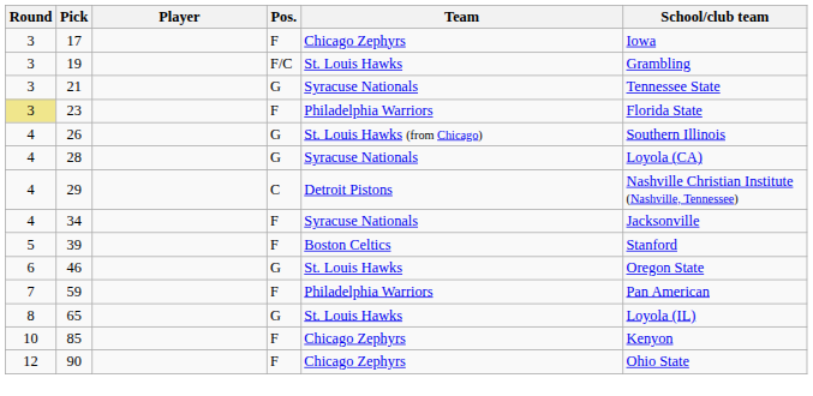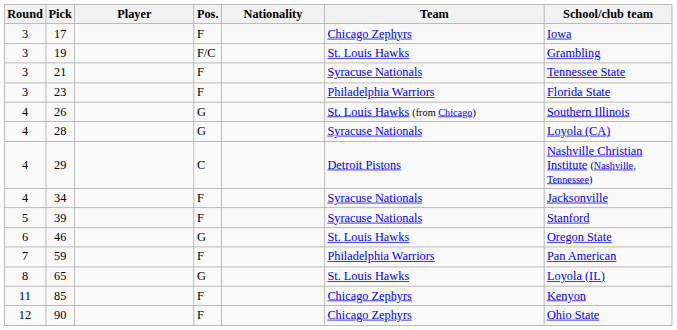 <table class="wikitable sortable">
 <tr>
 <th width="1%">Round</th>
 <th width="1%">Pick</th>
 <th width="19%">Player</th>
 <th width="1%">Pos.</th>
+<th width="16%">Nationality</th>
 <th width="35%">Team</th>
 <th width="20%">School/club team</th>
 </tr>
 <tr>
 <td align=center>3</td>
 <td align=center>17</td>
 <td></td>
 <td>F</td>
+<td></td>
 <td><a href='#'>Chicago Zephyrs</a></td>
 <td><a href='#'>Iowa</a></td>
 </tr>
 <tr>
 <td align=center>3</td>
 <td align=center>19</td>
 <td></td>
 <td>F/C</td>
+<td></td>
 <td><a href='#'>St. Louis Hawks</a></td>
 <td><a href='#'>Grambling</a></td>
 </tr>
 <tr>
 <td align=center>3</td>
 <td align=center>21</td>
 <td></td>
-<td>G</td>
+<td>F</td>
+<td></td>
 <td><a href='#'>Syracuse Nationals</a></td>
 <td><a href='#'>Tennessee State</a></td>
 </tr>
 <tr>
-<td align=center style="background: khaki;">3</td>
+<td align=center>3</td>
 <td align=center>23</td>
 <td></td>
 <td>F</td>
+<td></td>
 <td><a href='#'>Philadelphia Warriors</a></td>
 <td><a href='#'>Florida State</a></td>
 </tr>
 <tr>
 <td align=center>4</td>
 <td align=center>26</td>
 <td></td>
 <td>G</td>
+<td></td>
 <td><a href='#'>St. Louis Hawks</a> <small>(from <a href='#'>Chicago</a>)</small></td>
 <td><a href='#'>Southern Illinois</a></td>
 </tr>
 <tr>
 <td align=center>4</td>
 <td align=center>28</td>
 <td></td>
 <td>G</td>
+<td></td>
 <td><a href='#'>Syracuse Nationals</a></td>
 <td><a href='#'>Loyola (CA)</a></td>
 </tr>
 <tr>
 <td align=center>4</td>
 <td align=center>29</td>
 <td></td>
 <td>C</td>
+<td></td>
 <td><a href='#'>Detroit Pistons</a></td>
 <td><a href='#'>Nashville Christian Institute</a> <small>(<a href='#'>Nashville, Tennessee</a>)</small></td>
 </tr>
 <tr>
 <td align=center>4</td>
 <td align=center>34</td>
 <td></td>
 <td>F</td>
+<td></td>
 <td><a href='#'>Syracuse Nationals</a></td>
 <td><a href='#'>Jacksonville</a></td>
 </tr>
 <tr>
 <td align=center>5</td>
 <td align=center>39</td>
 <td></td>
 <td>F</td>
-<td><a href='#'>Boston Celtics</a></td>
+<td></td>
+<td><a href='#'>Syracuse Nationals</a></td>
 <td><a href='#'>Stanford</a></td>
 </tr>
 <tr>
 <td align=center>6</td>
 <td align=center>46</td>
 <td></td>
 <td>G</td>
+<td></td>
 <td><a href='#'>St. Louis Hawks</a></td>
 <td><a href='#'>Oregon State</a></td>
 </tr>
 <tr>
 <td align=center>7</td>
 <td align=center>59</td>
 <td></td>
 <td>F</td>
+<td></td>
 <td><a href='#'>Philadelphia Warriors</a></td>
 <td><a href='#'>Pan American</a></td>
 </tr>
 <tr>
 <td align=center>8</td>
 <td align=center>65</td>
 <td></td>
 <td>G</td>
+<td></td>
 <td><a href='#'>St. Louis Hawks</a></td>
 <td><a href='#'>Loyola (IL)</a></td>
 </tr>
 <tr>
-<td align=center>10</td>
+<td align=center>11</td>
 <td align=center>85</td>
 <td></td>
 <td>F</td>
+<td></td>
 <td><a href='#'>Chicago Zephyrs</a></td>
 <td><a href='#'>Kenyon</a></td>
 </tr>
 <tr>
 <td align=center>12</td>
 <td align=center>90</td>
 <td></td>
 <td>F</td>
+<td></td>
 <td><a href='#'>Chicago Zephyrs</a></td>
 <td><a href='#'>Ohio State</a></td>
 </tr>
 </table>
